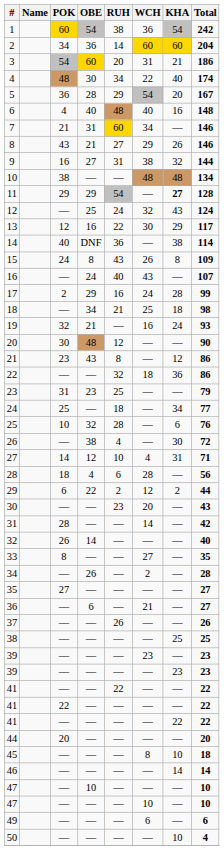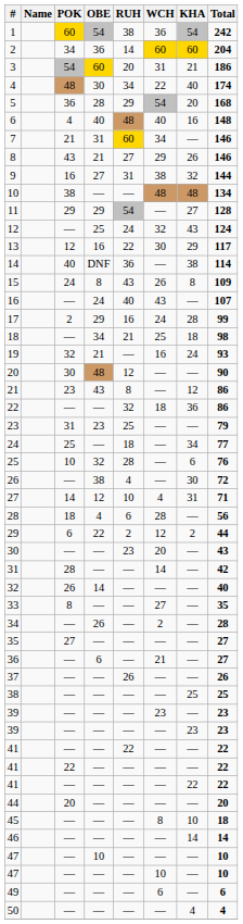 <table class="wikitable sortable" style="text-align:center;">
 <tr>
 <th>#</th>
 <th>Name</th>
 <th>POK</th>
 <th>OBE</th>
 <th>RUH</th>
 <th>WCH</th>
 <th>KHA</th>
 <th>Total</th>
 </tr>
 <tr>
 <td>1</td>
 <td align="left"></td>
 <td bgcolor="gold">60</td>
 <td bgcolor="silver">54</td>
 <td>38</td>
 <td>36</td>
 <td bgcolor="silver">54</td>
 <td><strong>242</strong></td>
 </tr>
 <tr>
 <td>2</td>
 <td align="left"></td>
 <td>34</td>
 <td>36</td>
 <td>14</td>
 <td bgcolor="gold">60</td>
 <td bgcolor="gold">60</td>
 <td><strong>204</strong></td>
 </tr>
 <tr>
 <td>3</td>
 <td align="left"></td>
 <td bgcolor="silver">54</td>
 <td bgcolor="gold">60</td>
 <td>20</td>
 <td>31</td>
 <td>21</td>
 <td><strong>186</strong></td>
 </tr>
 <tr>
 <td>4</td>
 <td align="left"></td>
 <td bgcolor="CC9966">48</td>
 <td>30</td>
 <td>34</td>
 <td>22</td>
 <td>40</td>
 <td><strong>174</strong></td>
 </tr>
 <tr>
 <td>5</td>
 <td align="left"></td>
 <td>36</td>
 <td>28</td>
 <td>29</td>
 <td bgcolor="silver">54</td>
 <td>20</td>
-<td><strong>167</strong></td>
+<td><strong>168</strong></td>
 </tr>
 <tr>
 <td>6</td>
 <td align="left"></td>
 <td>4</td>
 <td>40</td>
 <td bgcolor="CC9966">48</td>
 <td>40</td>
 <td>16</td>
 <td><strong>148</strong></td>
 </tr>
 <tr>
 <td>7</td>
 <td align="left"></td>
 <td>21</td>
 <td>31</td>
 <td bgcolor="gold">60</td>
 <td>34</td>
 <td>—</td>
 <td><strong>146</strong></td>
 </tr>
 <tr>
 <td>8</td>
 <td align="left"></td>
 <td>43</td>
 <td>21</td>
 <td>27</td>
 <td>29</td>
 <td>26</td>
 <td><strong>146</strong></td>
 </tr>
 <tr>
 <td>9</td>
 <td align="left"></td>
 <td>16</td>
 <td>27</td>
 <td>31</td>
 <td>38</td>
 <td>32</td>
 <td><strong>144</strong></td>
 </tr>
 <tr>
 <td>10</td>
 <td align="left"></td>
 <td>38</td>
 <td>—</td>
 <td>—</td>
 <td bgcolor="CC9966">48</td>
 <td bgcolor="CC9966">48</td>
 <td><strong>134</strong></td>
 </tr>
 <tr>
 <td>11</td>
 <td align="left"></td>
 <td>29</td>
 <td>29</td>
 <td bgcolor="silver">54</td>
 <td>—</td>
-<td><strong>27</strong></td>
+<td>27</td>
 <td><strong>128</strong></td>
 </tr>
 <tr>
 <td>12</td>
 <td align="left"></td>
 <td>—</td>
 <td>25</td>
 <td>24</td>
 <td>32</td>
 <td>43</td>
 <td><strong>124</strong></td>
 </tr>
 <tr>
 <td>13</td>
 <td align="left"></td>
 <td>12</td>
 <td>16</td>
 <td>22</td>
 <td>30</td>
 <td>29</td>
 <td><strong>117</strong></td>
 </tr>
 <tr>
 <td>14</td>
 <td align="left"></td>
 <td>40</td>
 <td>DNF</td>
 <td>36</td>
 <td>—</td>
 <td>38</td>
 <td><strong>114</strong></td>
 </tr>
 <tr>
 <td>15</td>
 <td align="left"></td>
 <td>24</td>
 <td>8</td>
 <td>43</td>
 <td>26</td>
 <td>8</td>
 <td><strong>109</strong></td>
 </tr>
 <tr>
 <td>16</td>
 <td align="left"></td>
 <td>—</td>
 <td>24</td>
 <td>40</td>
 <td>43</td>
 <td>—</td>
 <td><strong>107</strong></td>
 </tr>
 <tr>
 <td>17</td>
 <td align="left"></td>
 <td>2</td>
 <td>29</td>
 <td>16</td>
 <td>24</td>
 <td>28</td>
 <td><strong>99</strong></td>
 </tr>
 <tr>
 <td>18</td>
 <td align="left"></td>
 <td>—</td>
 <td>34</td>
 <td>21</td>
 <td>25</td>
 <td>18</td>
 <td><strong>98</strong></td>
 </tr>
 <tr>
 <td>19</td>
 <td align="left"></td>
 <td>32</td>
 <td>21</td>
 <td>—</td>
 <td>16</td>
 <td>24</td>
 <td><strong>93</strong></td>
 </tr>
 <tr>
 <td>20</td>
 <td align="left"></td>
 <td>30</td>
 <td bgcolor="CC9966">48</td>
 <td>12</td>
 <td>—</td>
 <td>—</td>
 <td><strong>90</strong></td>
 </tr>
 <tr>
 <td>21</td>
 <td align="left"></td>
 <td>23</td>
 <td>43</td>
 <td>8</td>
 <td>—</td>
 <td>12</td>
 <td><strong>86</strong></td>
 </tr>
 <tr>
 <td>22</td>
 <td align="left"></td>
 <td>—</td>
 <td>—</td>
 <td>32</td>
 <td>18</td>
 <td>36</td>
 <td><strong>86</strong></td>
 </tr>
 <tr>
 <td>23</td>
 <td align="left"></td>
 <td>31</td>
 <td>23</td>
 <td>25</td>
 <td>—</td>
 <td>—</td>
 <td><strong>79</strong></td>
 </tr>
 <tr>
 <td>24</td>
 <td align="left"></td>
 <td>25</td>
 <td>—</td>
 <td>18</td>
 <td>—</td>
 <td>34</td>
 <td><strong>77</strong></td>
 </tr>
 <tr>
 <td>25</td>
 <td align="left"></td>
 <td>10</td>
 <td>32</td>
 <td>28</td>
 <td>—</td>
 <td>6</td>
 <td><strong>76</strong></td>
 </tr>
 <tr>
 <td>26</td>
 <td align="left"></td>
 <td>—</td>
 <td>38</td>
 <td>4</td>
 <td>—</td>
 <td>30</td>
 <td><strong>72</strong></td>
 </tr>
 <tr>
 <td>27</td>
 <td align="left"></td>
 <td>14</td>
 <td>12</td>
 <td>10</td>
 <td>4</td>
 <td>31</td>
 <td><strong>71</strong></td>
 </tr>
 <tr>
 <td>28</td>
 <td align="left"></td>
 <td>18</td>
 <td>4</td>
 <td>6</td>
 <td>28</td>
 <td>—</td>
 <td><strong>56</strong></td>
 </tr>
 <tr>
 <td>29</td>
 <td align="left"></td>
 <td>6</td>
 <td>22</td>
 <td>2</td>
 <td>12</td>
 <td>2</td>
 <td><strong>44</strong></td>
 </tr>
 <tr>
 <td>30</td>
 <td align="left"></td>
 <td>—</td>
 <td>—</td>
 <td>23</td>
 <td>20</td>
 <td>—</td>
 <td><strong>43</strong></td>
 </tr>
 <tr>
 <td>31</td>
 <td align="left"></td>
 <td>28</td>
 <td>—</td>
 <td>—</td>
 <td>14</td>
 <td>—</td>
 <td><strong>42</strong></td>
 </tr>
 <tr>
 <td>32</td>
 <td align="left"></td>
 <td>26</td>
 <td>14</td>
 <td>—</td>
 <td>—</td>
 <td>—</td>
 <td><strong>40</strong></td>
 </tr>
 <tr>
 <td>33</td>
 <td align="left"></td>
 <td>8</td>
 <td>—</td>
 <td>—</td>
 <td>27</td>
 <td>—</td>
 <td><strong>35</strong></td>
 </tr>
 <tr>
 <td>34</td>
 <td align="left"></td>
 <td>—</td>
 <td>26</td>
 <td>—</td>
 <td>2</td>
 <td>—</td>
 <td><strong>28</strong></td>
 </tr>
 <tr>
 <td>35</td>
 <td align="left"></td>
 <td>27</td>
 <td>—</td>
 <td>—</td>
 <td>—</td>
 <td>—</td>
 <td><strong>27</strong></td>
 </tr>
 <tr>
 <td>36</td>
 <td align="left"></td>
 <td>—</td>
 <td>6</td>
 <td>—</td>
 <td>21</td>
 <td>—</td>
 <td><strong>27</strong></td>
 </tr>
 <tr>
 <td>37</td>
 <td align="left"></td>
 <td>—</td>
 <td>—</td>
 <td>26</td>
 <td>—</td>
 <td>—</td>
 <td><strong>26</strong></td>
 </tr>
 <tr>
 <td>38</td>
 <td align="left"></td>
 <td>—</td>
 <td>—</td>
 <td>—</td>
 <td>—</td>
 <td>25</td>
 <td><strong>25</strong></td>
 </tr>
 <tr>
 <td>39</td>
 <td align="left"></td>
 <td>—</td>
 <td>—</td>
 <td>—</td>
 <td>23</td>
 <td>—</td>
 <td><strong>23</strong></td>
 </tr>
 <tr>
 <td>39</td>
 <td align="left"></td>
 <td>—</td>
 <td>—</td>
 <td>—</td>
 <td>—</td>
 <td>23</td>
 <td><strong>23</strong></td>
 </tr>
 <tr>
 <td>41</td>
 <td align="left"></td>
 <td>—</td>
 <td>—</td>
 <td>22</td>
 <td>—</td>
 <td>—</td>
 <td><strong>22</strong></td>
 </tr>
 <tr>
 <td>41</td>
 <td align="left"></td>
 <td>22</td>
 <td>—</td>
 <td>—</td>
 <td>—</td>
 <td>—</td>
 <td><strong>22</strong></td>
 </tr>
 <tr>
 <td>41</td>
 <td align="left"></td>
 <td>—</td>
 <td>—</td>
 <td>—</td>
 <td>—</td>
 <td>22</td>
 <td><strong>22</strong></td>
 </tr>
 <tr>
 <td>44</td>
 <td align="left"></td>
 <td>20</td>
 <td>—</td>
 <td>—</td>
 <td>—</td>
 <td>—</td>
 <td><strong>20</strong></td>
 </tr>
 <tr>
 <td>45</td>
 <td align="left"></td>
 <td>—</td>
 <td>—</td>
 <td>—</td>
 <td>8</td>
 <td>10</td>
 <td><strong>18</strong></td>
 </tr>
 <tr>
 <td>46</td>
 <td align="left"></td>
 <td>—</td>
 <td>—</td>
 <td>—</td>
 <td>—</td>
 <td>14</td>
 <td><strong>14</strong></td>
 </tr>
 <tr>
 <td>47</td>
 <td align="left"></td>
 <td>—</td>
 <td>10</td>
 <td>—</td>
 <td>—</td>
 <td>—</td>
 <td><strong>10</strong></td>
 </tr>
 <tr>
 <td>47</td>
 <td align="left"></td>
 <td>—</td>
 <td>—</td>
 <td>—</td>
 <td>10</td>
 <td>—</td>
 <td><strong>10</strong></td>
 </tr>
 <tr>
 <td>49</td>
 <td align="left"></td>
 <td>—</td>
 <td>—</td>
 <td>—</td>
 <td>6</td>
 <td>—</td>
 <td><strong>6</strong></td>
 </tr>
 <tr>
 <td>50</td>
 <td align="left"></td>
 <td>—</td>
 <td>—</td>
 <td>—</td>
 <td>—</td>
-<td>10</td>
+<td>4</td>
 <td><strong>4</strong></td>
 </tr>
 <tr>
 </tr>
 </table>
